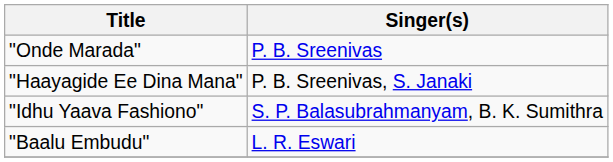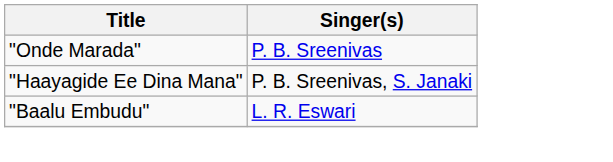 <table class="wikitable" style="font-size:95%;">
 <tr>
 <th>Title</th>
 <th>Singer(s)</th>
 </tr>
 <tr>
 <td>"Onde Marada"</td>
 <td><a href='#'>P. B. Sreenivas</a></td>
 </tr>
 <tr>
 <td>"Haayagide Ee Dina Mana"</td>
 <td>P. B. Sreenivas, <a href='#'>S. Janaki</a></td>
 </tr>
 <tr>
-<td>"Idhu Yaava Fashiono"</td>
-<td><a href='#'>S. P. Balasubrahmanyam</a>, B. K. Sumithra</td>
-</tr>
-<tr>
 <td>"Baalu Embudu"</td>
 <td><a href='#'>L. R. Eswari</a></td>
 </tr>
 <tr>
 </tr>
 </table>
